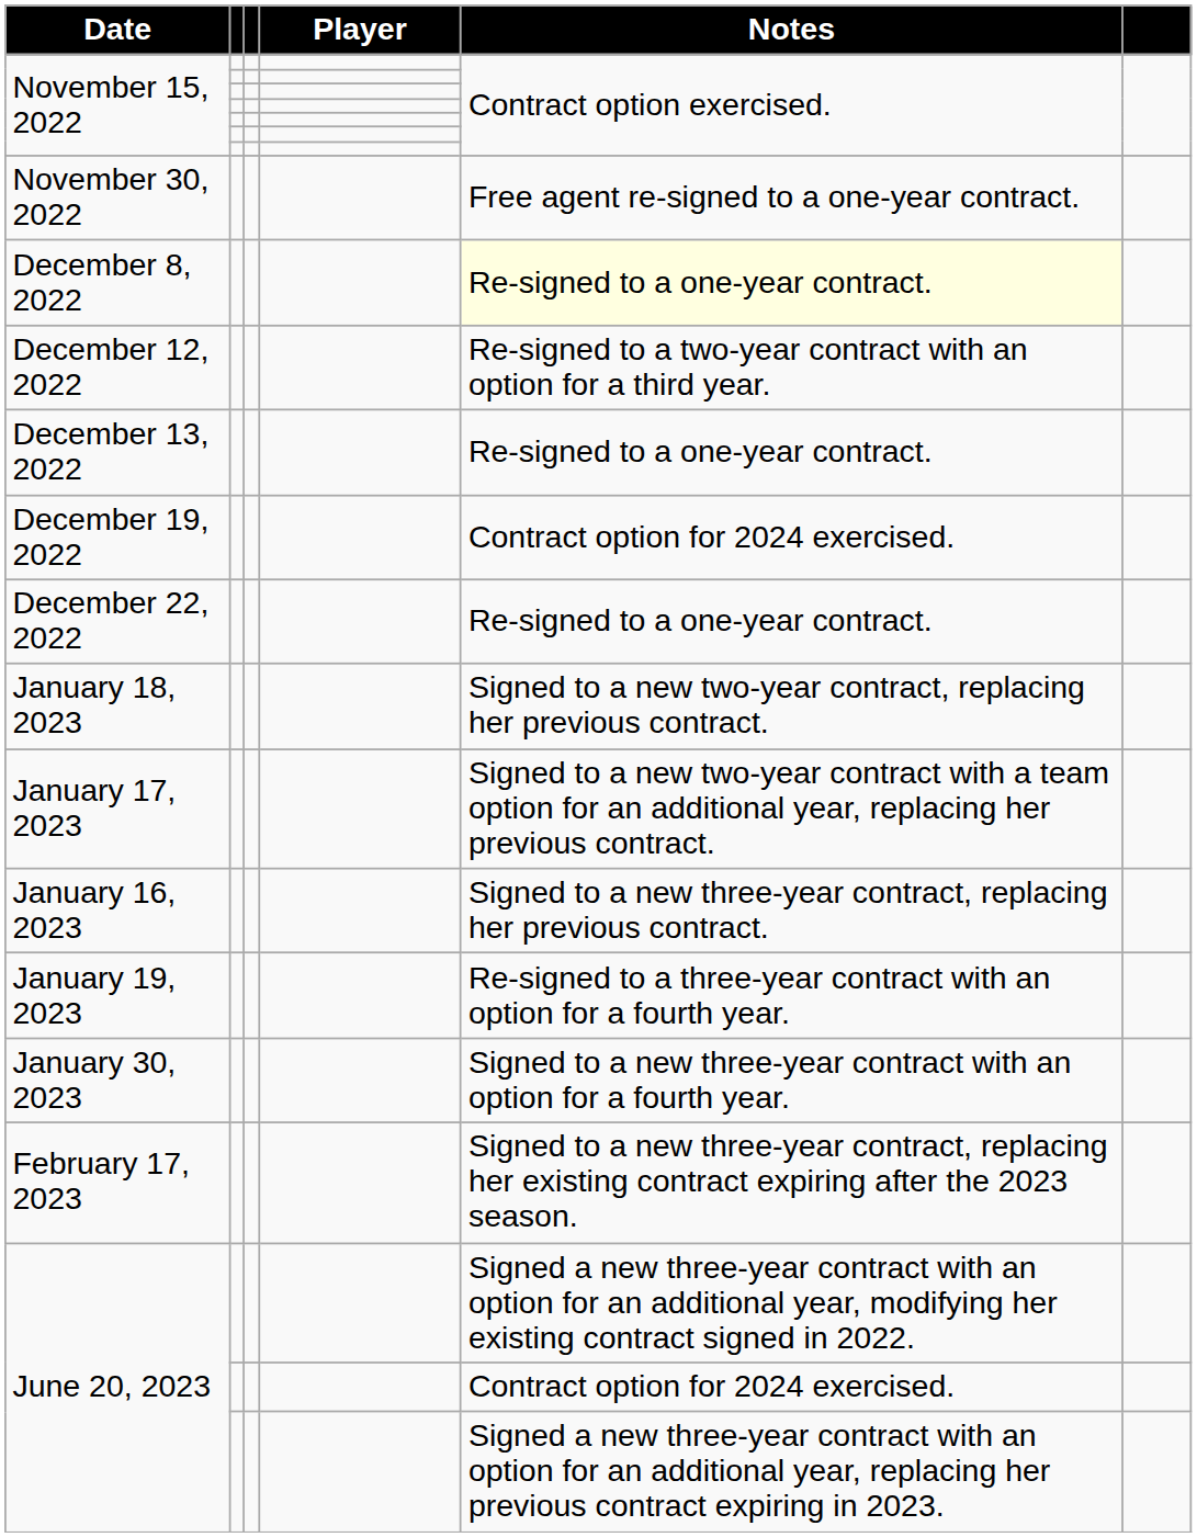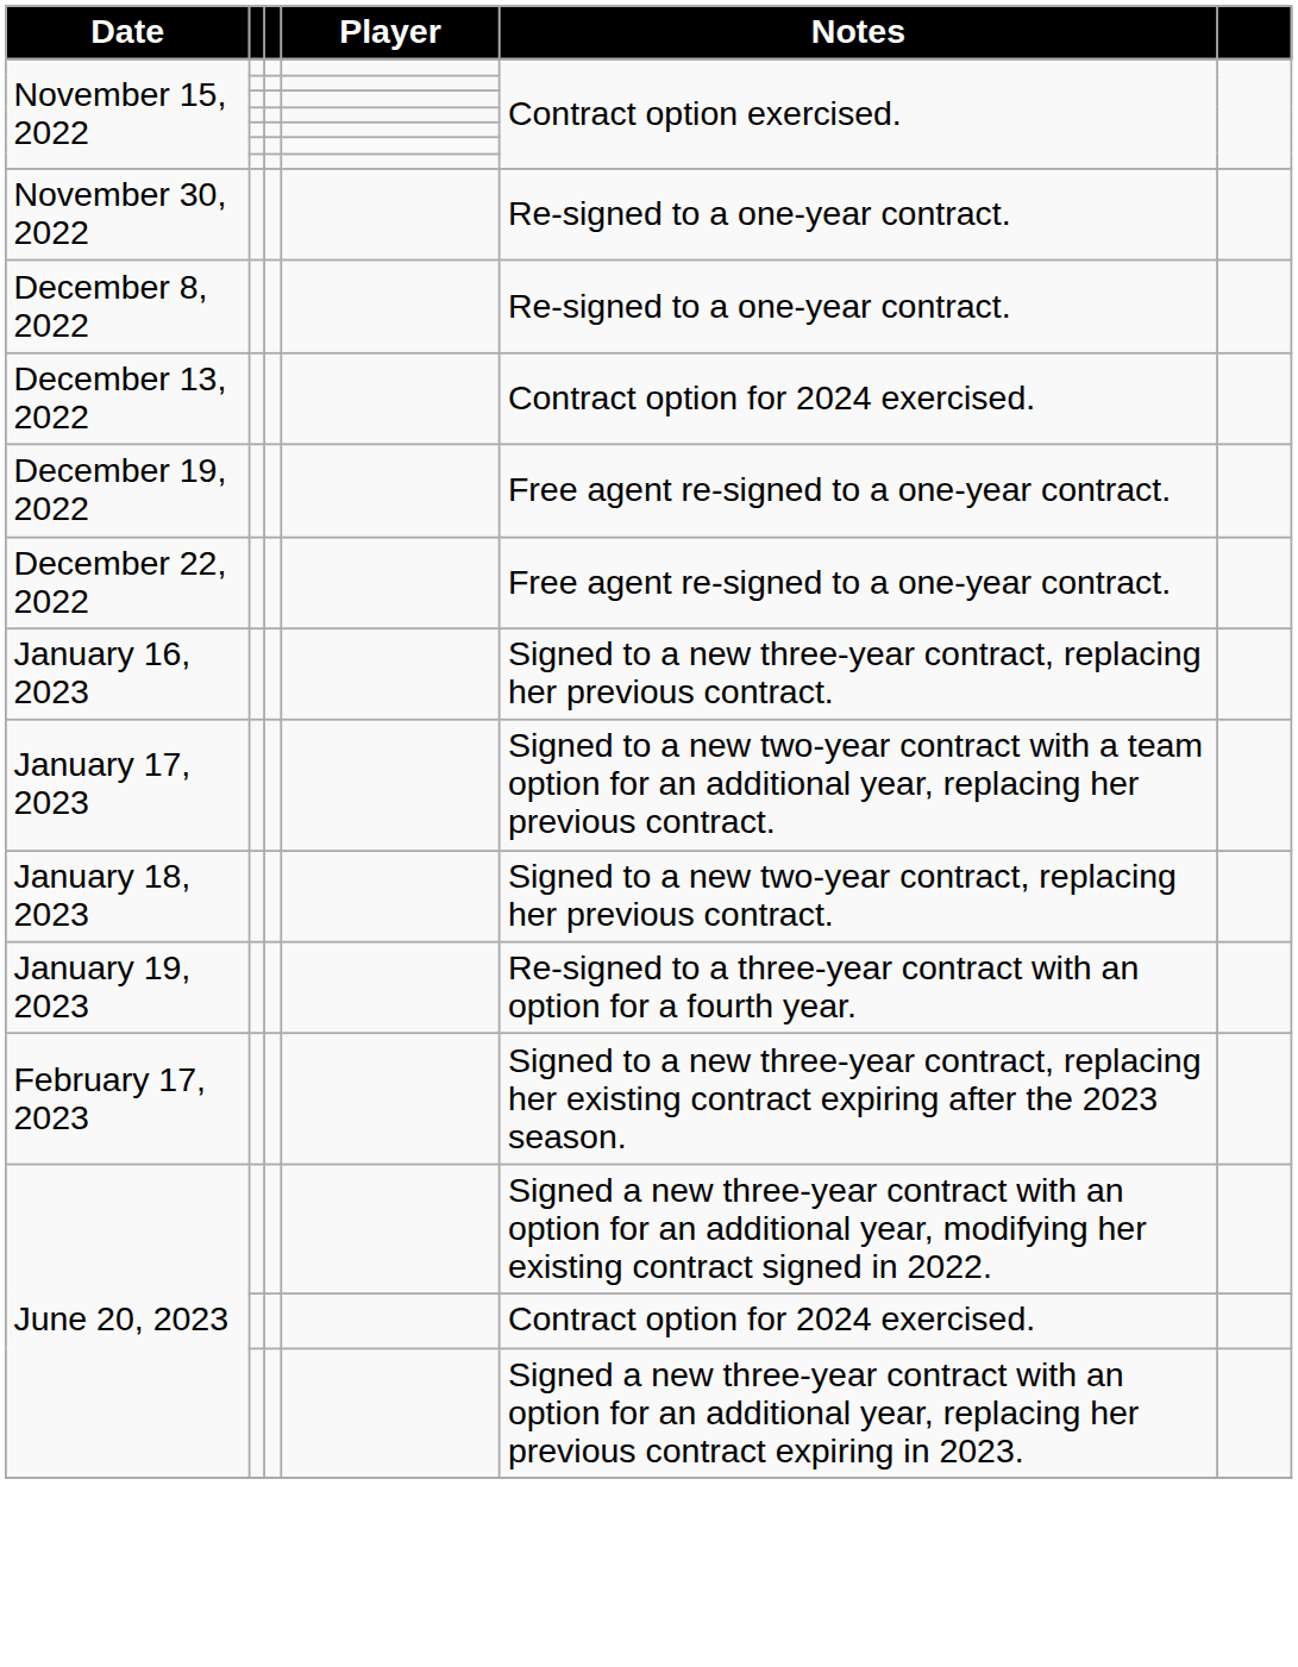 <table class="wikitable sortable">
 <tr>
 <th style="background:#000; color:#fff; width:110px;" data-sort-type="date" scope="col">Date</th>
 <th style="background:#000; color:#fff;" scope="col"></th>
 <th style="background:#000; color:#fff;" scope="col"></th>
 <th style="background:#000; color:#fff; width:100px;" scope="col">Player</th>
 <th style="background:#000; color:#fff; width:350px;" scope="col">Notes</th>
 <th style="background:#000; color:#fff; width:30px;" scope="col"></th>
 </tr>
 <tr>
 <td rowspan=7>November 15, 2022</td>
 <td></td>
 <td></td>
 <td></td>
 <td rowspan=7>Contract option exercised.</td>
 <td rowspan=7></td>
 </tr>
 <tr>
 <td></td>
 <td></td>
 <td></td>
 </tr>
 <tr>
 <td></td>
 <td></td>
 <td></td>
 </tr>
 <tr>
 <td></td>
 <td></td>
 <td></td>
 </tr>
 <tr>
 <td></td>
 <td></td>
 <td></td>
 </tr>
 <tr>
 <td></td>
 <td></td>
 <td></td>
 </tr>
 <tr>
 <td></td>
 <td></td>
 <td></td>
 </tr>
 <tr>
 <td>November 30, 2022</td>
 <td></td>
 <td></td>
 <td></td>
-<td>Free agent re-signed to a one-year contract.</td>
+<td>Re-signed to a one-year contract.</td>
 <td></td>
 </tr>
 <tr>
 <td>December 8, 2022</td>
 <td></td>
 <td></td>
 <td></td>
-<td style="background: lightyellow;">Re-signed to a one-year contract.</td>
-<td></td>
-</tr>
-<tr>
-<td>December 12, 2022</td>
-<td></td>
-<td></td>
-<td></td>
-<td>Re-signed to a two-year contract with an option for a third year.</td>
+<td>Re-signed to a one-year contract.</td>
 <td></td>
 </tr>
 <tr>
 <td>December 13, 2022</td>
 <td></td>
 <td></td>
 <td></td>
-<td>Re-signed to a one-year contract.</td>
+<td>Contract option for 2024 exercised.</td>
 <td></td>
 </tr>
 <tr>
 <td>December 19, 2022</td>
 <td></td>
 <td></td>
 <td></td>
-<td>Contract option for 2024 exercised.</td>
+<td>Free agent re-signed to a one-year contract.</td>
 <td></td>
 </tr>
 <tr>
 <td>December 22, 2022</td>
 <td></td>
 <td></td>
 <td></td>
-<td>Re-signed to a one-year contract.</td>
+<td>Free agent re-signed to a one-year contract.</td>
+<td></td>
+</tr>
+<tr>
+<td>January 16, 2023</td>
+<td></td>
+<td></td>
+<td></td>
+<td>Signed to a new three-year contract, replacing her previous contract.</td>
+<td></td>
+</tr>
+<tr>
+<td>January 17, 2023</td>
+<td></td>
+<td></td>
+<td></td>
+<td>Signed to a new two-year contract with a team option for an additional year, replacing her previous contract.</td>
 <td></td>
 </tr>
 <tr>
 <td>January 18, 2023</td>
 <td></td>
 <td></td>
 <td></td>
 <td>Signed to a new two-year contract, replacing her previous contract.</td>
 <td></td>
 </tr>
 <tr>
-<td>January 17, 2023</td>
-<td></td>
-<td></td>
-<td></td>
-<td>Signed to a new two-year contract with a team option for an additional year, replacing her previous contract.</td>
-<td></td>
-</tr>
-<tr>
-<td>January 16, 2023</td>
-<td></td>
-<td></td>
-<td></td>
-<td>Signed to a new three-year contract, replacing her previous contract.</td>
-<td></td>
-</tr>
-<tr>
 <td>January 19, 2023</td>
 <td></td>
 <td></td>
 <td></td>
 <td>Re-signed to a three-year contract with an option for a fourth year.</td>
-<td></td>
-</tr>
-<tr>
-<td>January 30, 2023</td>
-<td></td>
-<td></td>
-<td></td>
-<td>Signed to a new three-year contract with an option for a fourth year.</td>
 <td></td>
 </tr>
 <tr>
 <td>February 17, 2023</td>
 <td></td>
 <td></td>
 <td></td>
 <td>Signed to a new three-year contract, replacing her existing contract expiring after the 2023 season.</td>
 <td></td>
 </tr>
 <tr>
 <td rowspan=3>June 20, 2023</td>
 <td></td>
 <td></td>
 <td></td>
 <td>Signed a new three-year contract with an option for an additional year, modifying her existing contract signed in 2022.</td>
 <td></td>
 </tr>
 <tr>
 <td></td>
 <td></td>
 <td></td>
 <td>Contract option for 2024 exercised.</td>
 <td></td>
 </tr>
 <tr>
 <td></td>
 <td></td>
 <td></td>
 <td>Signed a new three-year contract with an option for an additional year, replacing her previous contract expiring in 2023.</td>
 <td></td>
 </tr>
 <tr>
 </tr>
 </table>
